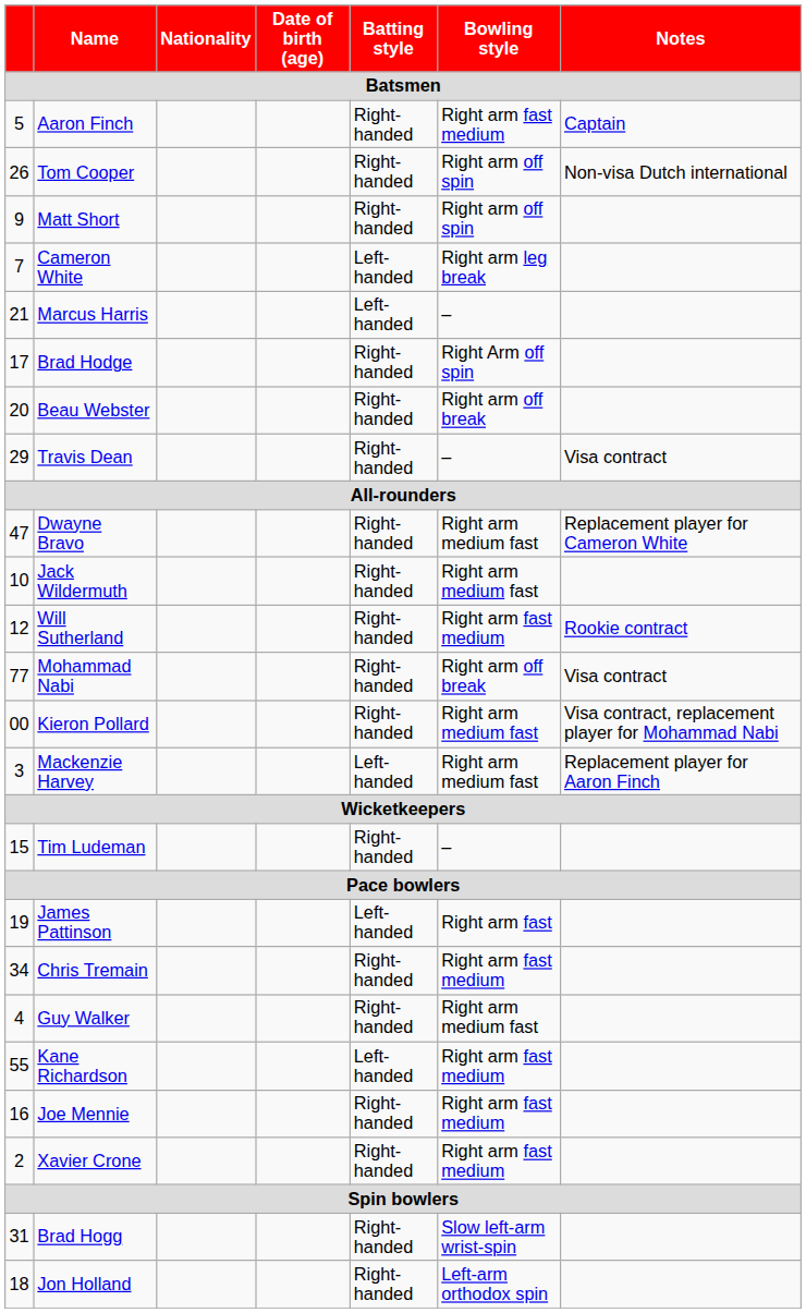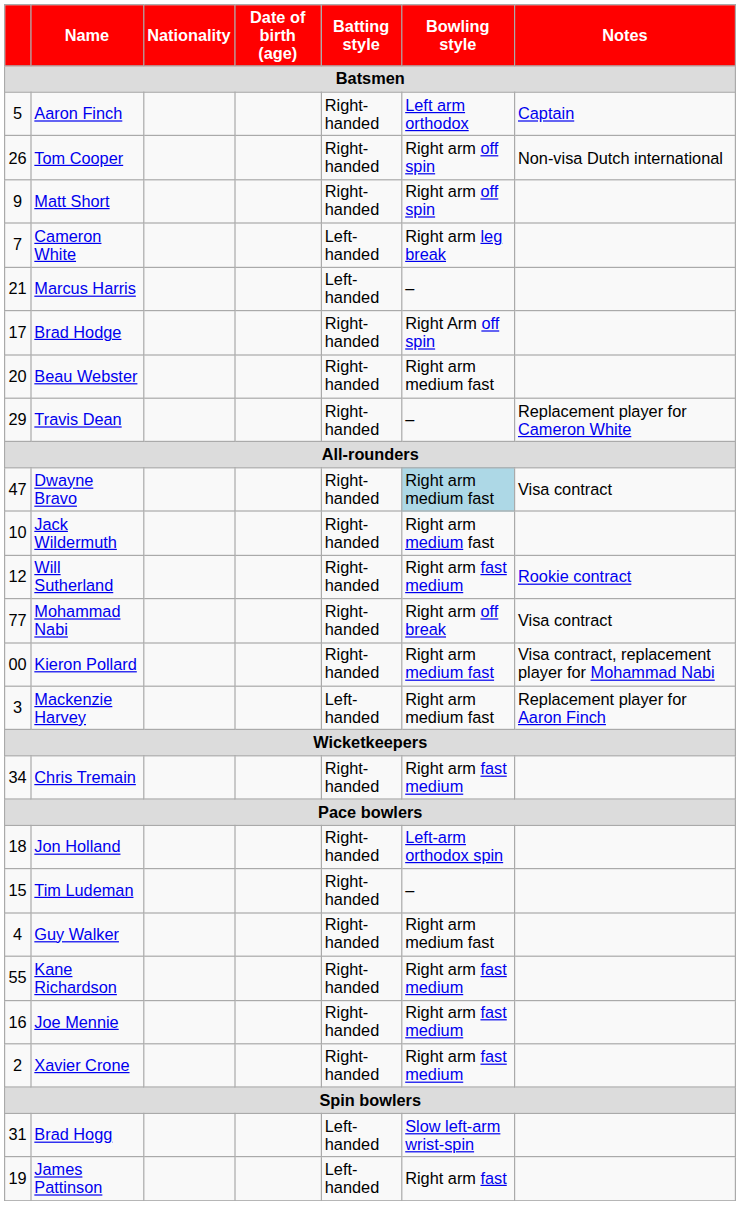 <table class="wikitable"  style="font-size:85%;">
 <tr>
 <th style="background:red; color:white" align=center></th>
 <th style="background:red; color:white" align=right>Name</th>
 <th style="background:red; color:white" align=right>Nationality</th>
 <th style="background:red; color:white" align=right>Date of birth (age)</th>
 <th style="background:red; color:white" align=right>Batting style</th>
 <th style="background:red; color:white" align=right>Bowling style</th>
 <th style="background:red; color:white" align=right>Notes</th>
 </tr>
 <tr>
 <th colspan="7" style="background: #DCDCDC" align=right>Batsmen</th>
 </tr>
 <tr>
 <td style="text-align:center">5</td>
 <td><a href='#'>Aaron Finch</a></td>
 <td></td>
 <td></td>
 <td>Right-handed</td>
-<td>Right arm <a href='#'>fast medium</a></td>
+<td><a href='#'>Left arm orthodox</a></td>
 <td><a href='#'>Captain</a></td>
 </tr>
 <tr>
 <td style="text-align:center">26</td>
 <td><a href='#'>Tom Cooper</a></td>
 <td></td>
 <td></td>
 <td>Right-handed</td>
 <td>Right arm <a href='#'>off spin</a></td>
 <td>Non-visa Dutch international</td>
 </tr>
 <tr>
 <td style="text-align:center">9</td>
 <td><a href='#'>Matt Short</a></td>
 <td></td>
 <td></td>
 <td>Right-handed</td>
 <td>Right arm <a href='#'>off spin</a></td>
 <td></td>
 </tr>
 <tr>
 <td style="text-align:center">7</td>
 <td><a href='#'>Cameron White</a></td>
 <td></td>
 <td></td>
 <td>Left-handed</td>
 <td>Right arm <a href='#'>leg break</a></td>
 <td></td>
 </tr>
 <tr>
 <td style="text-align:center">21</td>
 <td><a href='#'>Marcus Harris</a></td>
 <td></td>
 <td></td>
 <td>Left-handed</td>
 <td>–</td>
 <td></td>
 </tr>
 <tr>
 <td style="text-align:center">17</td>
 <td><a href='#'>Brad Hodge</a></td>
 <td></td>
 <td></td>
 <td>Right-handed</td>
 <td>Right Arm <a href='#'>off spin</a></td>
 <td></td>
 </tr>
 <tr>
 <td style="text-align:center">20</td>
 <td><a href='#'>Beau Webster</a></td>
 <td></td>
 <td></td>
 <td>Right-handed</td>
-<td>Right arm <a href='#'>off break</a></td>
+<td>Right arm medium fast</td>
 <td></td>
 </tr>
 <tr>
 <td style="text-align:center">29</td>
 <td><a href='#'>Travis Dean</a></td>
 <td></td>
 <td></td>
 <td>Right-handed</td>
 <td>–</td>
-<td>Visa contract</td>
+<td>Replacement player for <a href='#'>Cameron White</a></td>
 </tr>
 <tr>
 <th colspan="7" style="background: #DCDCDC" align=right>All-rounders</th>
 </tr>
 <tr>
 <td style="text-align:center">47</td>
 <td><a href='#'>Dwayne Bravo</a></td>
 <td></td>
 <td></td>
 <td>Right-handed</td>
-<td>Right arm medium fast</td>
-<td>Replacement player for <a href='#'>Cameron White</a></td>
+<td style="background: lightblue;">Right arm medium fast</td>
+<td>Visa contract</td>
 </tr>
 <tr>
 <td style="text-align:center">10</td>
 <td><a href='#'>Jack Wildermuth</a></td>
 <td></td>
 <td></td>
 <td>Right-handed</td>
 <td>Right arm <a href='#'>medium</a> fast</td>
 <td></td>
 </tr>
 <tr>
 <td style="text-align:center">12</td>
 <td><a href='#'>Will Sutherland</a></td>
 <td></td>
 <td></td>
 <td>Right-handed</td>
 <td>Right arm <a href='#'>fast medium</a></td>
 <td><a href='#'>Rookie contract</a></td>
 </tr>
 <tr>
 <td style="text-align:center">77</td>
 <td><a href='#'>Mohammad Nabi</a></td>
 <td></td>
 <td></td>
 <td>Right-handed</td>
 <td>Right arm <a href='#'>off break</a></td>
 <td>Visa contract</td>
 </tr>
 <tr>
 <td style="text-align:center">00</td>
 <td><a href='#'>Kieron Pollard</a></td>
 <td></td>
 <td></td>
 <td>Right-handed</td>
 <td>Right arm <a href='#'>medium fast</a></td>
 <td>Visa contract, replacement player for <a href='#'>Mohammad Nabi</a></td>
 </tr>
 <tr>
 <td style="text-align:center">3</td>
 <td><a href='#'>Mackenzie Harvey</a></td>
 <td></td>
 <td></td>
 <td>Left-handed</td>
 <td>Right arm medium fast</td>
 <td>Replacement player for <a href='#'>Aaron Finch</a></td>
 </tr>
 <tr>
 <th colspan="7" style="background: #DCDCDC" align=right>Wicketkeepers</th>
 </tr>
 <tr>
+<td style="text-align:center">34</td>
+<td><a href='#'>Chris Tremain</a></td>
+<td></td>
+<td></td>
+<td>Right-handed</td>
+<td>Right arm <a href='#'>fast medium</a></td>
+<td></td>
+</tr>
+<tr>
+<th colspan="7" style="background: #DCDCDC" align=right>Pace bowlers</th>
+</tr>
+<tr>
+<td style="text-align:center">18</td>
+<td><a href='#'>Jon Holland</a></td>
+<td></td>
+<td></td>
+<td>Right-handed</td>
+<td><a href='#'>Left-arm orthodox spin</a></td>
+<td></td>
+</tr>
+<tr>
 <td style="text-align:center">15</td>
 <td><a href='#'>Tim Ludeman</a></td>
 <td></td>
 <td></td>
 <td>Right-handed</td>
 <td>–</td>
-<td></td>
-</tr>
-<tr>
-<th colspan="7" style="background: #DCDCDC" align=right>Pace bowlers</th>
-</tr>
-<tr>
-<td style="text-align:center">19</td>
-<td><a href='#'>James Pattinson</a></td>
-<td></td>
-<td></td>
-<td>Left-handed</td>
-<td>Right arm <a href='#'>fast</a></td>
-<td></td>
-</tr>
-<tr>
-<td style="text-align:center">34</td>
-<td><a href='#'>Chris Tremain</a></td>
-<td></td>
-<td></td>
-<td>Right-handed</td>
-<td>Right arm <a href='#'>fast medium</a></td>
 <td></td>
 </tr>
 <tr>
 <td style="text-align:center">4</td>
 <td><a href='#'>Guy Walker</a></td>
 <td></td>
 <td></td>
 <td>Right-handed</td>
 <td>Right arm medium fast</td>
 <td></td>
 </tr>
 <tr>
 <td style="text-align:center">55</td>
 <td><a href='#'>Kane Richardson</a></td>
 <td></td>
 <td></td>
-<td>Left-handed</td>
+<td>Right-handed</td>
 <td>Right arm <a href='#'>fast medium</a></td>
 <td></td>
 </tr>
 <tr>
 <td style="text-align:center">16</td>
 <td><a href='#'>Joe Mennie</a></td>
 <td></td>
 <td></td>
 <td>Right-handed</td>
 <td>Right arm <a href='#'>fast medium</a></td>
 <td></td>
 </tr>
 <tr>
 <td style="text-align:center">2</td>
 <td><a href='#'>Xavier Crone</a></td>
 <td></td>
 <td></td>
 <td>Right-handed</td>
 <td>Right arm <a href='#'>fast medium</a></td>
 <td></td>
 </tr>
 <tr>
 <th colspan="7" style="background: #DCDCDC" align=right>Spin bowlers</th>
 </tr>
 <tr>
 <td style="text-align:center">31</td>
 <td><a href='#'>Brad Hogg</a></td>
 <td></td>
 <td></td>
-<td>Right-handed</td>
+<td>Left-handed</td>
 <td><a href='#'>Slow left-arm wrist-spin</a></td>
 <td></td>
 </tr>
 <tr>
-<td style="text-align:center">18</td>
-<td><a href='#'>Jon Holland</a></td>
+<td style="text-align:center">19</td>
+<td><a href='#'>James Pattinson</a></td>
 <td></td>
 <td></td>
-<td>Right-handed</td>
-<td><a href='#'>Left-arm orthodox spin</a></td>
+<td>Left-handed</td>
+<td>Right arm <a href='#'>fast</a></td>
 <td></td>
 </tr>
 <tr>
 </tr>
 </table>
